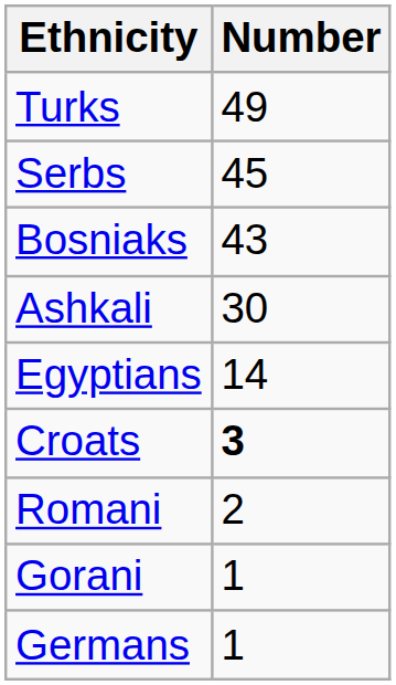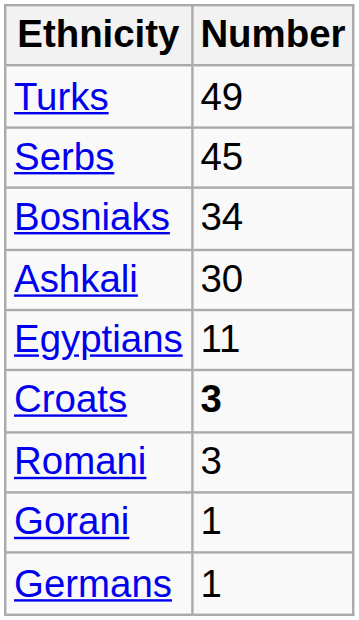 <table class="wikitable floatright">
 <tr>
 <th>Ethnicity</th>
 <th>Number</th>
 </tr>
 <tr>
 <td><a href='#'>Turks</a></td>
 <td>49</td>
 </tr>
 <tr>
 <td><a href='#'>Serbs</a></td>
 <td>45</td>
 </tr>
 <tr>
 <td><a href='#'>Bosniaks</a></td>
-<td>43</td>
+<td>34</td>
 </tr>
 <tr>
 <td><a href='#'>Ashkali</a></td>
 <td>30</td>
 </tr>
 <tr>
 <td><a href='#'>Egyptians</a></td>
-<td>14</td>
+<td>11</td>
 </tr>
 <tr>
 <td><a href='#'>Croats</a></td>
 <td><strong>3</strong></td>
 </tr>
 <tr>
 <td><a href='#'>Romani</a></td>
-<td>2</td>
+<td>3</td>
 </tr>
 <tr>
 <td><a href='#'>Gorani</a></td>
 <td>1</td>
 </tr>
 <tr>
 <td><a href='#'>Germans</a></td>
 <td>1</td>
 </tr>
 </table>
